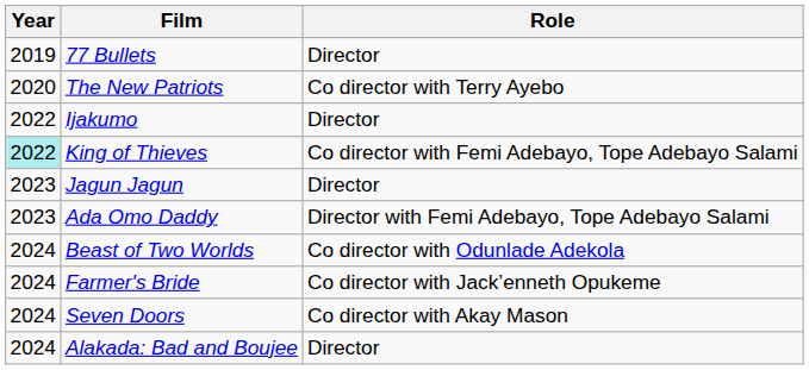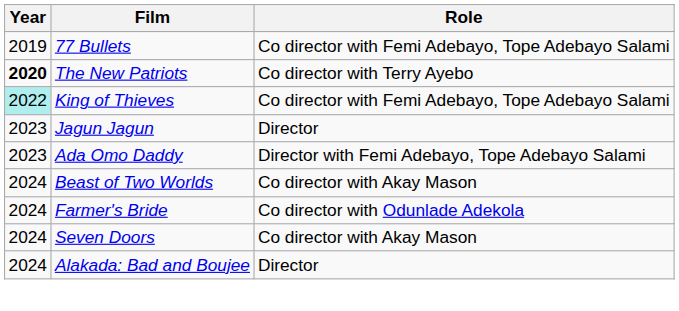 <table class="wikitable">
 <tr>
 <th>Year</th>
 <th>Film</th>
 <th>Role</th>
 </tr>
 <tr>
 <td>2019</td>
 <td><em><a href='#'>77 Bullets</a></em></td>
-<td>Director</td>
+<td>Co director with Femi Adebayo, Tope Adebayo Salami</td>
 </tr>
 <tr>
-<td>2020</td>
+<td><strong>2020</strong></td>
 <td><em><a href='#'>The New Patriots</a></em></td>
 <td>Co director with Terry Ayebo</td>
-</tr>
-<tr>
-<td>2022</td>
-<td><em><a href='#'>Ijakumo</a></em></td>
-<td>Director</td>
 </tr>
 <tr>
 <td style="background: paleturquoise;">2022</td>
 <td><a href='#'><em>King of Thieves</em></a></td>
 <td>Co director with Femi Adebayo, Tope Adebayo Salami</td>
 </tr>
 <tr>
 <td>2023</td>
 <td><em><a href='#'>Jagun Jagun</a></em></td>
 <td>Director</td>
 </tr>
 <tr>
 <td>2023</td>
 <td><em><a href='#'>Ada Omo Daddy</a></em></td>
 <td>Director with Femi Adebayo, Tope Adebayo Salami</td>
 </tr>
 <tr>
 <td>2024</td>
 <td><em><a href='#'>Beast of Two Worlds</a></em></td>
-<td>Co director with <a href='#'>Odunlade Adekola</a></td>
+<td>Co director with Akay Mason</td>
 </tr>
 <tr>
 <td>2024</td>
 <td><em><a href='#'>Farmer's Bride</a></em></td>
-<td>Co director with Jack’enneth Opukeme</td>
+<td>Co director with <a href='#'>Odunlade Adekola</a></td>
 </tr>
 <tr>
 <td>2024</td>
 <td><em><a href='#'>Seven Doors</a></em></td>
 <td>Co director with Akay Mason</td>
 </tr>
 <tr>
 <td>2024</td>
 <td><em><a href='#'>Alakada: Bad and Boujee</a></em></td>
 <td>Director</td>
 </tr>
 </table>
